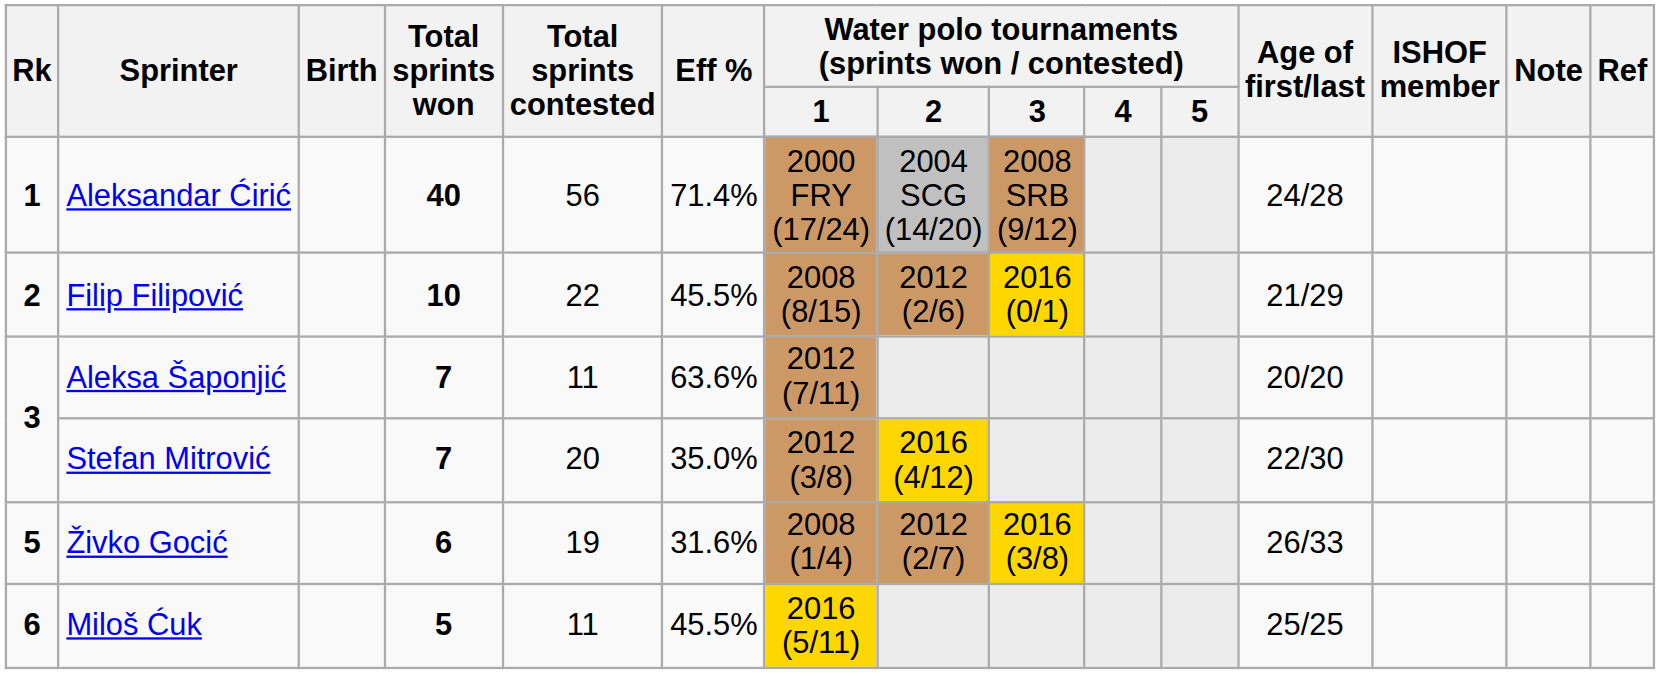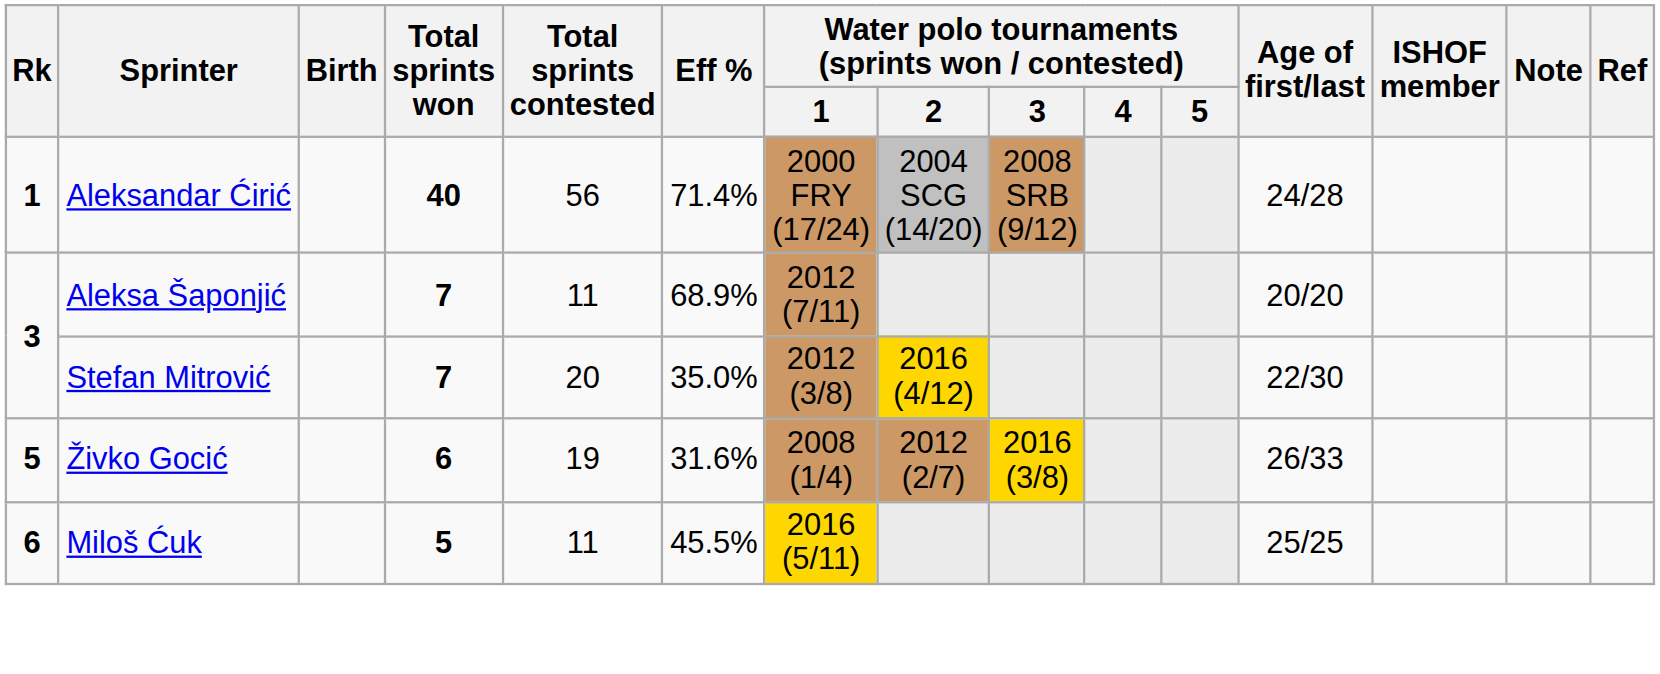 <table class="wikitable sortable" style="text-align: center; font-size: 85%; margin-left: 1em;">
 <tr>
 <th rowspan="2">Rk</th>
 <th rowspan="2">Sprinter</th>
 <th rowspan="2">Birth</th>
 <th rowspan="2">Total<br>sprints<br>won</th>
 <th rowspan="2">Total<br>sprints<br>contested</th>
 <th rowspan="2">Eff %</th>
 <th colspan="5">Water polo tournaments<br>(sprints won / contested)</th>
 <th rowspan="2">Age of<br>first/last</th>
 <th rowspan="2">ISHOF<br>member</th>
 <th rowspan="2">Note</th>
 <th rowspan="2" class="unsortable">Ref</th>
 </tr>
 <tr>
 <th>1</th>
 <th style="width: 2em;" class="unsortable">2</th>
 <th style="width: 2em;" class="unsortable">3</th>
 <th style="width: 2em;" class="unsortable">4</th>
 <th style="width: 2em;" class="unsortable">5</th>
 </tr>
 <tr>
 <td><strong>1</strong></td>
 <td style="text-align: left;" data-sort-value="Ćirić, Aleksandar"><a href='#'>Aleksandar Ćirić</a></td>
 <td></td>
 <td><strong>40</strong></td>
 <td>56</td>
 <td>71.4%</td>
 <td style="background-color: #cc9966;">2000<br>FRY<br>(17/24)</td>
 <td style="background-color: silver;">2004<br>SCG<br>(14/20)</td>
 <td style="background-color: #cc9966;">2008<br>SRB<br>(9/12)</td>
 <td style="background-color: #ececec;"></td>
 <td style="background-color: #ececec;"></td>
 <td>24/28</td>
 <td></td>
 <td style="text-align: left;"></td>
 <td></td>
 </tr>
 <tr>
-<td><strong>2</strong></td>
-<td style="text-align: left;" data-sort-value="Filipović, Filip"><a href='#'>Filip Filipović</a></td>
-<td></td>
-<td><strong>10</strong></td>
-<td>22</td>
-<td>45.5%</td>
-<td style="background-color: #cc9966;">2008<br>(8/15)</td>
-<td style="background-color: #cc9966;">2012<br>(2/6)</td>
-<td style="background-color: gold;">2016<br>(0/1)</td>
-<td style="background-color: #ececec;"></td>
-<td style="background-color: #ececec;"></td>
-<td>21/29</td>
-<td></td>
-<td style="text-align: left;"></td>
-<td></td>
-</tr>
-<tr>
 <td rowspan="2"><strong>3</strong></td>
 <td style="text-align: left;" data-sort-value="Šaponjić, Aleksa"><a href='#'>Aleksa Šaponjić</a></td>
 <td></td>
 <td><strong>7</strong></td>
 <td>11</td>
-<td>63.6%</td>
+<td>68.9%</td>
 <td style="background-color: #cc9966;">2012<br>(7/11)</td>
 <td style="background-color: #ececec;"></td>
 <td style="background-color: #ececec;"></td>
 <td style="background-color: #ececec;"></td>
 <td style="background-color: #ececec;"></td>
 <td>20/20</td>
 <td></td>
 <td style="text-align: left;"></td>
 <td></td>
 </tr>
 <tr>
 <td style="text-align: left;" data-sort-value="Mitrović, Stefan"><a href='#'>Stefan Mitrović</a></td>
 <td></td>
 <td><strong>7</strong></td>
 <td>20</td>
 <td>35.0%</td>
 <td style="background-color: #cc9966;">2012<br>(3/8)</td>
 <td style="background-color: gold;">2016<br>(4/12)</td>
 <td style="background-color: #ececec;"></td>
 <td style="background-color: #ececec;"></td>
 <td style="background-color: #ececec;"></td>
 <td>22/30</td>
 <td></td>
 <td style="text-align: left;"></td>
 <td></td>
 </tr>
 <tr>
 <td><strong>5</strong></td>
 <td style="text-align: left;" data-sort-value="Gocić, Živko"><a href='#'>Živko Gocić</a></td>
 <td></td>
 <td><strong>6</strong></td>
 <td>19</td>
 <td>31.6%</td>
 <td style="background-color: #cc9966;">2008<br>(1/4)</td>
 <td style="background-color: #cc9966;">2012<br>(2/7)</td>
 <td style="background-color: gold;">2016<br>(3/8)</td>
 <td style="background-color: #ececec;"></td>
 <td style="background-color: #ececec;"></td>
 <td>26/33</td>
 <td></td>
 <td style="text-align: left;"></td>
 <td></td>
 </tr>
 <tr>
 <td><strong>6</strong></td>
 <td style="text-align: left;" data-sort-value="Ćuk, Miloš"><a href='#'>Miloš Ćuk</a></td>
 <td></td>
 <td><strong>5</strong></td>
 <td>11</td>
 <td>45.5%</td>
 <td style="background-color: gold;">2016<br>(5/11)</td>
 <td style="background-color: #ececec;"></td>
 <td style="background-color: #ececec;"></td>
 <td style="background-color: #ececec;"></td>
 <td style="background-color: #ececec;"></td>
 <td>25/25</td>
 <td></td>
 <td style="text-align: left;"></td>
 <td></td>
 </tr>
 </table>
